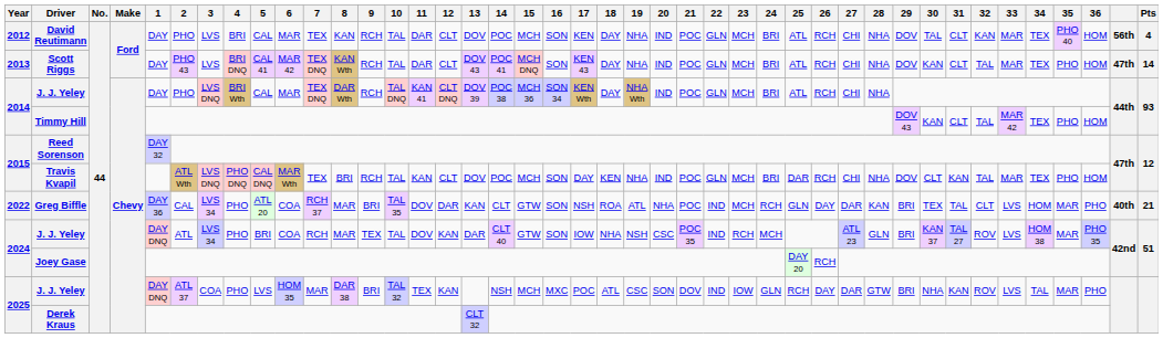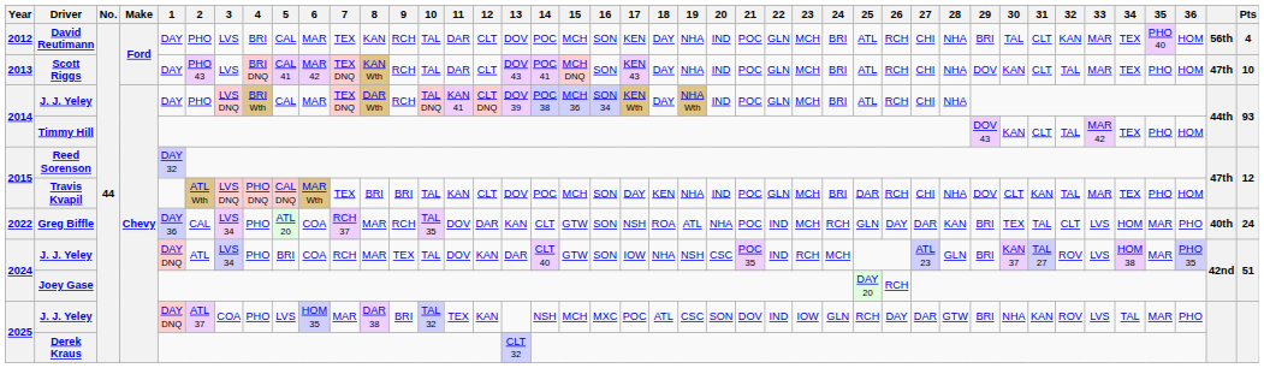 <table class="wikitable" style="text-align:center; font-size:75%">
 <tr>
 <th>Year</th>
 <th>Driver</th>
 <th>No.</th>
 <th>Make</th>
 <th>1</th>
 <th>2</th>
 <th>3</th>
 <th>4</th>
 <th>5</th>
 <th>6</th>
 <th>7</th>
 <th>8</th>
 <th>9</th>
 <th>10</th>
 <th>11</th>
 <th>12</th>
 <th>13</th>
 <th>14</th>
 <th>15</th>
 <th>16</th>
 <th>17</th>
 <th>18</th>
 <th>19</th>
 <th>20</th>
 <th>21</th>
 <th>22</th>
 <th>23</th>
 <th>24</th>
 <th>25</th>
 <th>26</th>
 <th>27</th>
 <th>28</th>
 <th>29</th>
 <th>30</th>
 <th>31</th>
 <th>32</th>
 <th>33</th>
 <th>34</th>
 <th>35</th>
 <th>36</th>
 <th></th>
 <th>Pts</th>
 </tr>
 <tr>
 <th><a href='#'>2012</a></th>
 <th><a href='#'>David Reutimann</a></th>
 <th rowspan="11">44</th>
 <th rowspan=2><a href='#'>Ford</a></th>
 <td><a href='#'>DAY</a></td>
 <td><a href='#'>PHO</a></td>
 <td><a href='#'>LVS</a></td>
 <td><a href='#'>BRI</a></td>
 <td><a href='#'>CAL</a></td>
 <td><a href='#'>MAR</a></td>
 <td><a href='#'>TEX</a></td>
 <td><a href='#'>KAN</a></td>
 <td><a href='#'>RCH</a></td>
 <td><a href='#'>TAL</a></td>
 <td><a href='#'>DAR</a></td>
 <td><a href='#'>CLT</a></td>
 <td><a href='#'>DOV</a></td>
 <td><a href='#'>POC</a></td>
 <td><a href='#'>MCH</a></td>
 <td><a href='#'>SON</a></td>
 <td><a href='#'>KEN</a></td>
 <td><a href='#'>DAY</a></td>
 <td><a href='#'>NHA</a></td>
 <td><a href='#'>IND</a></td>
 <td><a href='#'>POC</a></td>
 <td><a href='#'>GLN</a></td>
 <td><a href='#'>MCH</a></td>
 <td><a href='#'>BRI</a></td>
 <td><a href='#'>ATL</a></td>
 <td><a href='#'>RCH</a></td>
 <td><a href='#'>CHI</a></td>
 <td><a href='#'>NHA</a></td>
-<td><a href='#'>DOV</a></td>
+<td><a href='#'>BRI</a></td>
 <td><a href='#'>TAL</a></td>
 <td><a href='#'>CLT</a></td>
 <td><a href='#'>KAN</a></td>
 <td><a href='#'>MAR</a></td>
 <td><a href='#'>TEX</a></td>
 <td style="background:#EFCFFF;"><a href='#'>PHO</a><br><small>40</small></td>
 <td><a href='#'>HOM</a></td>
 <th>56th</th>
 <th>4</th>
 </tr>
 <tr>
 <th><a href='#'>2013</a></th>
 <th><a href='#'>Scott Riggs</a></th>
 <td><a href='#'>DAY</a></td>
 <td style="background:#EFCFFF;"><a href='#'>PHO</a><br><small>43</small></td>
 <td><a href='#'>LVS</a></td>
 <td style="background:#FFCFCF;"><a href='#'>BRI</a><br><small>DNQ</small></td>
 <td style="background:#EFCFFF;"><a href='#'>CAL</a><br><small>41</small></td>
 <td style="background:#EFCFFF;"><a href='#'>MAR</a><br><small>42</small></td>
 <td style="background:#FFCFCF;"><a href='#'>TEX</a><br><small>DNQ</small></td>
 <td style="background:#DFC484;"><a href='#'>KAN</a><br><small>Wth</small></td>
 <td><a href='#'>RCH</a></td>
 <td><a href='#'>TAL</a></td>
 <td><a href='#'>DAR</a></td>
 <td><a href='#'>CLT</a></td>
 <td style="background:#EFCFFF;"><a href='#'>DOV</a><br><small>43</small></td>
 <td style="background:#EFCFFF;"><a href='#'>POC</a><br><small>41</small></td>
 <td style="background:#FFCFCF;"><a href='#'>MCH</a><br><small>DNQ</small></td>
 <td><a href='#'>SON</a></td>
 <td style="background:#EFCFFF;"><a href='#'>KEN</a><br><small>43</small></td>
 <td><a href='#'>DAY</a></td>
 <td><a href='#'>NHA</a></td>
 <td><a href='#'>IND</a></td>
 <td><a href='#'>POC</a></td>
 <td><a href='#'>GLN</a></td>
 <td><a href='#'>MCH</a></td>
 <td><a href='#'>BRI</a></td>
 <td><a href='#'>ATL</a></td>
 <td><a href='#'>RCH</a></td>
 <td><a href='#'>CHI</a></td>
 <td><a href='#'>NHA</a></td>
 <td><a href='#'>DOV</a></td>
 <td><a href='#'>KAN</a></td>
 <td><a href='#'>CLT</a></td>
 <td><a href='#'>TAL</a></td>
 <td><a href='#'>MAR</a></td>
 <td><a href='#'>TEX</a></td>
 <td><a href='#'>PHO</a></td>
 <td><a href='#'>HOM</a></td>
 <th>47th</th>
-<th>14</th>
+<th>10</th>
 </tr>
 <tr>
 <th rowspan=2><a href='#'>2014</a></th>
 <th><a href='#'>J. J. Yeley</a></th>
 <th rowspan="9"><a href='#'>Chevy</a></th>
 <td><a href='#'>DAY</a></td>
 <td><a href='#'>PHO</a></td>
 <td style="background:#FFCFCF;"><a href='#'>LVS</a><br><small>DNQ</small></td>
 <td style="background:#DFC484;"><a href='#'>BRI</a><br><small>Wth</small></td>
 <td><a href='#'>CAL</a></td>
 <td><a href='#'>MAR</a></td>
 <td style="background:#FFCFCF;"><a href='#'>TEX</a><br><small>DNQ</small></td>
 <td style="background:#DFC484;"><a href='#'>DAR</a><br><small>Wth</small></td>
 <td><a href='#'>RCH</a></td>
 <td style="background:#FFCFCF;"><a href='#'>TAL</a><br><small>DNQ</small></td>
 <td style="background:#EFCFFF;"><a href='#'>KAN</a><br><small>41</small></td>
 <td style="background:#FFCFCF;"><a href='#'>CLT</a><br><small>DNQ</small></td>
 <td style="background:#EFCFFF;"><a href='#'>DOV</a><br><small>39</small></td>
 <td style="background:#CFCFFF;"><a href='#'>POC</a><br><small>38</small></td>
 <td style="background:#CFCFFF;"><a href='#'>MCH</a><br><small>36</small></td>
 <td style="background:#CFCFFF;"><a href='#'>SON</a><br><small>34</small></td>
 <td style="background:#DFC484;"><a href='#'>KEN</a><br><small>Wth</small></td>
 <td><a href='#'>DAY</a></td>
 <td style="background:#DFC484;"><a href='#'>NHA</a><br><small>Wth</small></td>
 <td><a href='#'>IND</a></td>
 <td><a href='#'>POC</a></td>
 <td><a href='#'>GLN</a></td>
 <td><a href='#'>MCH</a></td>
 <td><a href='#'>BRI</a></td>
 <td><a href='#'>ATL</a></td>
 <td><a href='#'>RCH</a></td>
 <td><a href='#'>CHI</a></td>
 <td><a href='#'>NHA</a></td>
 <td colspan=8></td>
 <th rowspan=2>44th</th>
 <th rowspan=2>93</th>
 </tr>
 <tr>
 <th><a href='#'>Timmy Hill</a></th>
 <td colspan=28></td>
 <td style="background:#EFCFFF;"><a href='#'>DOV</a><br><small>43</small></td>
 <td><a href='#'>KAN</a></td>
 <td><a href='#'>CLT</a></td>
 <td><a href='#'>TAL</a></td>
 <td style="background:#EFCFFF;"><a href='#'>MAR</a><br><small>42</small></td>
 <td><a href='#'>TEX</a></td>
 <td><a href='#'>PHO</a></td>
 <td><a href='#'>HOM</a></td>
 </tr>
 <tr>
 <th rowspan=2><a href='#'>2015</a></th>
 <th><a href='#'>Reed Sorenson</a></th>
 <td style="background:#CFCFFF;"><a href='#'>DAY</a><br><small>32</small></td>
 <td colspan=35></td>
 <th rowspan=2>47th</th>
 <th rowspan=2>12</th>
 </tr>
 <tr>
 <th><a href='#'>Travis Kvapil</a></th>
 <td colspan=1></td>
 <td style="background:#DFC484;"><a href='#'>ATL</a><br><small>Wth</small></td>
 <td style="background:#FFCFCF;"><a href='#'>LVS</a><br><small>DNQ</small></td>
 <td style="background:#FFCFCF;"><a href='#'>PHO</a><br><small>DNQ</small></td>
 <td style="background:#FFCFCF;"><a href='#'>CAL</a><br><small>DNQ</small></td>
 <td style="background:#DFC484;"><a href='#'>MAR</a><br><small>Wth</small></td>
 <td><a href='#'>TEX</a></td>
 <td><a href='#'>BRI</a></td>
-<td><a href='#'>RCH</a></td>
+<td><a href='#'>BRI</a></td>
 <td><a href='#'>TAL</a></td>
 <td><a href='#'>KAN</a></td>
 <td><a href='#'>CLT</a></td>
 <td><a href='#'>DOV</a></td>
 <td><a href='#'>POC</a></td>
 <td><a href='#'>MCH</a></td>
 <td><a href='#'>SON</a></td>
 <td><a href='#'>DAY</a></td>
 <td><a href='#'>KEN</a></td>
 <td><a href='#'>NHA</a></td>
 <td><a href='#'>IND</a></td>
 <td><a href='#'>POC</a></td>
 <td><a href='#'>GLN</a></td>
 <td><a href='#'>MCH</a></td>
 <td><a href='#'>BRI</a></td>
 <td><a href='#'>DAR</a></td>
 <td><a href='#'>RCH</a></td>
 <td><a href='#'>CHI</a></td>
 <td><a href='#'>NHA</a></td>
 <td><a href='#'>DOV</a></td>
 <td><a href='#'>CLT</a></td>
 <td><a href='#'>KAN</a></td>
 <td><a href='#'>TAL</a></td>
 <td><a href='#'>MAR</a></td>
 <td><a href='#'>TEX</a></td>
 <td><a href='#'>PHO</a></td>
 <td><a href='#'>HOM</a></td>
 </tr>
 <tr>
 <th><a href='#'>2022</a></th>
 <th><a href='#'>Greg Biffle</a></th>
 <td style="background:#CFCFFF;"><a href='#'>DAY</a><br><small>36</small></td>
 <td><a href='#'>CAL</a></td>
 <td style="background:#EFCFFF;"><a href='#'>LVS</a><br><small>34</small></td>
 <td><a href='#'>PHO</a></td>
 <td style="background:#DFFFDF;"><a href='#'>ATL</a><br><small>20</small></td>
 <td><a href='#'>COA</a></td>
 <td style="background:#EFCFFF;"><a href='#'>RCH</a><br><small>37</small></td>
 <td><a href='#'>MAR</a></td>
-<td><a href='#'>BRI</a></td>
+<td><a href='#'>RCH</a></td>
 <td style="background:#EFCFFF;"><a href='#'>TAL</a><br><small>35</small></td>
 <td><a href='#'>DOV</a></td>
 <td><a href='#'>DAR</a></td>
 <td><a href='#'>KAN</a></td>
 <td><a href='#'>CLT</a></td>
 <td><a href='#'>GTW</a></td>
 <td><a href='#'>SON</a></td>
 <td><a href='#'>NSH</a></td>
 <td><a href='#'>ROA</a></td>
 <td><a href='#'>ATL</a></td>
 <td><a href='#'>NHA</a></td>
 <td><a href='#'>POC</a></td>
 <td><a href='#'>IND</a></td>
 <td><a href='#'>MCH</a></td>
 <td><a href='#'>RCH</a></td>
 <td><a href='#'>GLN</a></td>
 <td><a href='#'>DAY</a></td>
 <td><a href='#'>DAR</a></td>
 <td><a href='#'>KAN</a></td>
 <td><a href='#'>BRI</a></td>
 <td><a href='#'>TEX</a></td>
 <td><a href='#'>TAL</a></td>
 <td><a href='#'>CLT</a></td>
 <td><a href='#'>LVS</a></td>
 <td><a href='#'>HOM</a></td>
 <td><a href='#'>MAR</a></td>
 <td><a href='#'>PHO</a></td>
 <th>40th</th>
-<th>21</th>
+<th>24</th>
 </tr>
 <tr>
 <th rowspan="2"><a href='#'>2024</a></th>
 <th><a href='#'>J. J. Yeley</a></th>
 <td style="background:#FFCFCF;"><a href='#'>DAY</a><br><small>DNQ</small></td>
 <td><a href='#'>ATL</a></td>
 <td style="background:#CFCFFF;"><a href='#'>LVS</a><br><small>34</small></td>
 <td><a href='#'>PHO</a></td>
 <td><a href='#'>BRI</a></td>
 <td><a href='#'>COA</a></td>
 <td><a href='#'>RCH</a></td>
 <td><a href='#'>MAR</a></td>
 <td><a href='#'>TEX</a></td>
 <td><a href='#'>TAL</a></td>
 <td><a href='#'>DOV</a></td>
 <td><a href='#'>KAN</a></td>
 <td><a href='#'>DAR</a></td>
 <td style="background:#EFCFFF;"><a href='#'>CLT</a><br><small>40</small></td>
 <td><a href='#'>GTW</a></td>
 <td><a href='#'>SON</a></td>
 <td><a href='#'>IOW</a></td>
 <td><a href='#'>NHA</a></td>
 <td><a href='#'>NSH</a></td>
 <td><a href='#'>CSC</a></td>
 <td style="background:#EFCFFF;"><a href='#'>POC</a><br><small>35</small></td>
 <td><a href='#'>IND</a></td>
 <td><a href='#'>RCH</a></td>
 <td><a href='#'>MCH</a></td>
 <td colspan="2"></td>
 <td style="background:#CFCFFF;"><a href='#'>ATL</a><br><small>23</small></td>
 <td><a href='#'>GLN</a></td>
 <td><a href='#'>BRI</a></td>
 <td style="background:#EFCFFF;"><a href='#'>KAN</a><br><small>37</small></td>
 <td style="background:#CFCFFF;"><a href='#'>TAL</a><br><small>27</small></td>
 <td><a href='#'>ROV</a></td>
 <td><a href='#'>LVS</a></td>
 <td style="background:#EFCFFF;"><a href='#'>HOM</a><br><small>38</small></td>
 <td><a href='#'>MAR</a></td>
 <td style="background:#CFCFFF;"><a href='#'>PHO</a><br><small>35</small></td>
 <th rowspan="2">42nd</th>
 <th rowspan="2">51</th>
 </tr>
 <tr>
 <th><a href='#'>Joey Gase</a></th>
 <td colspan="24"></td>
 <td style="background:#DFFFDF;"><a href='#'>DAY</a><br><small>20</small></td>
 <td><a href='#'>RCH</a></td>
 <td colspan="10"></td>
 </tr>
 <tr>
 <th rowspan="2"><a href='#'>2025</a></th>
 <th><a href='#'>J. J. Yeley</a></th>
 <td style="background:#FFCFCF;"><a href='#'>DAY</a><br><small>DNQ</small></td>
 <td style="background:#EFCFFF;"><a href='#'>ATL</a><br><small>37</small></td>
 <td><a href='#'>COA</a></td>
 <td><a href='#'>PHO</a></td>
 <td><a href='#'>LVS</a></td>
 <td style="background:#CFCFFF;"><a href='#'>HOM</a><br><small>35</small></td>
 <td><a href='#'>MAR</a></td>
 <td style="background:#EFCFFF;"><a href='#'>DAR</a><br><small>38</small></td>
 <td><a href='#'>BRI</a></td>
 <td style="background:#CFCFFF;"><a href='#'>TAL</a><br><small>32</small></td>
 <td><a href='#'>TEX</a></td>
 <td><a href='#'>KAN</a></td>
 <td></td>
 <td><a href='#'>NSH</a></td>
 <td><a href='#'>MCH</a></td>
 <td><a href='#'>MXC</a></td>
 <td><a href='#'>POC</a></td>
 <td><a href='#'>ATL</a></td>
 <td><a href='#'>CSC</a></td>
 <td><a href='#'>SON</a></td>
 <td><a href='#'>DOV</a></td>
 <td><a href='#'>IND</a></td>
 <td><a href='#'>IOW</a></td>
 <td><a href='#'>GLN</a></td>
 <td><a href='#'>RCH</a></td>
 <td><a href='#'>DAY</a></td>
 <td><a href='#'>DAR</a></td>
 <td><a href='#'>GTW</a></td>
 <td><a href='#'>BRI</a></td>
 <td><a href='#'>NHA</a></td>
 <td><a href='#'>KAN</a></td>
 <td><a href='#'>ROV</a></td>
 <td><a href='#'>LVS</a></td>
 <td><a href='#'>TAL</a></td>
 <td><a href='#'>MAR</a></td>
 <td><a href='#'>PHO</a></td>
 <th rowspan="2"></th>
 <th rowspan="2"></th>
 </tr>
 <tr>
 <th><a href='#'>Derek Kraus</a></th>
 <td colspan="12"></td>
 <td style="background:#CFCFFF;"><a href='#'>CLT</a><br><small>32</small></td>
 <td colspan="23"></td>
 </tr>
 </table>
